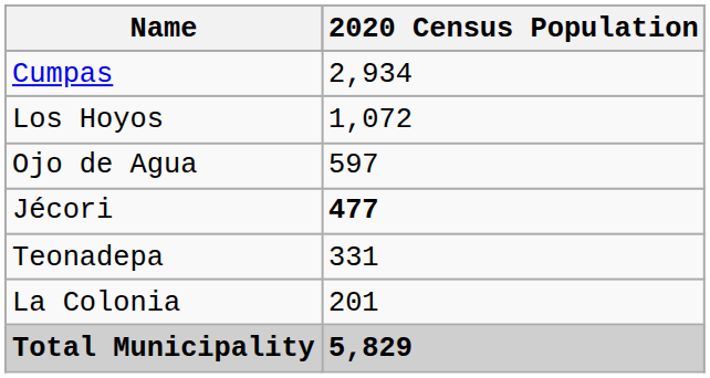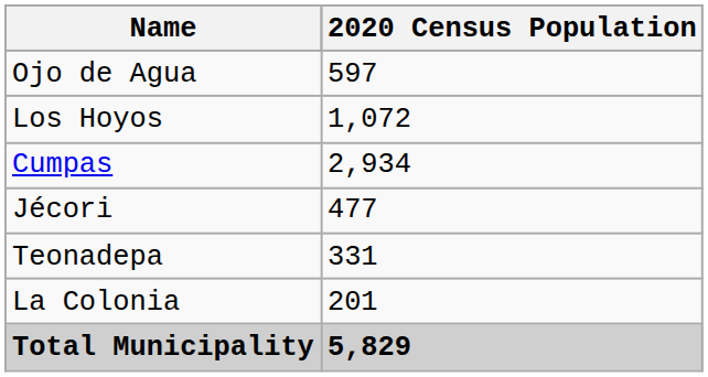 <table class="wikitable">
 <tr style="background:#000000; color:black;">
 <th><strong>Name</strong></th>
 <th><strong>2020 Census Population</strong></th>
 </tr>
 <tr>
-<td><a href='#'>Cumpas</a></td>
-<td>2,934</td>
+<td>Ojo de Agua</td>
+<td>597</td>
 </tr>
 <tr>
 <td>Los Hoyos</td>
 <td>1,072</td>
 </tr>
 <tr>
-<td>Ojo de Agua</td>
-<td>597</td>
+<td><a href='#'>Cumpas</a></td>
+<td>2,934</td>
 </tr>
 <tr>
 <td>Jécori</td>
-<td><strong>477</strong></td>
+<td>477</td>
 </tr>
 <tr>
 <td>Teonadepa</td>
 <td>331</td>
 </tr>
 <tr>
 <td>La Colonia</td>
 <td>201</td>
 </tr>
 <tr style="background:#CFCFCF;">
 <td><strong>Total Municipality</strong></td>
 <td><strong>5,829</strong></td>
 </tr>
 </table>
